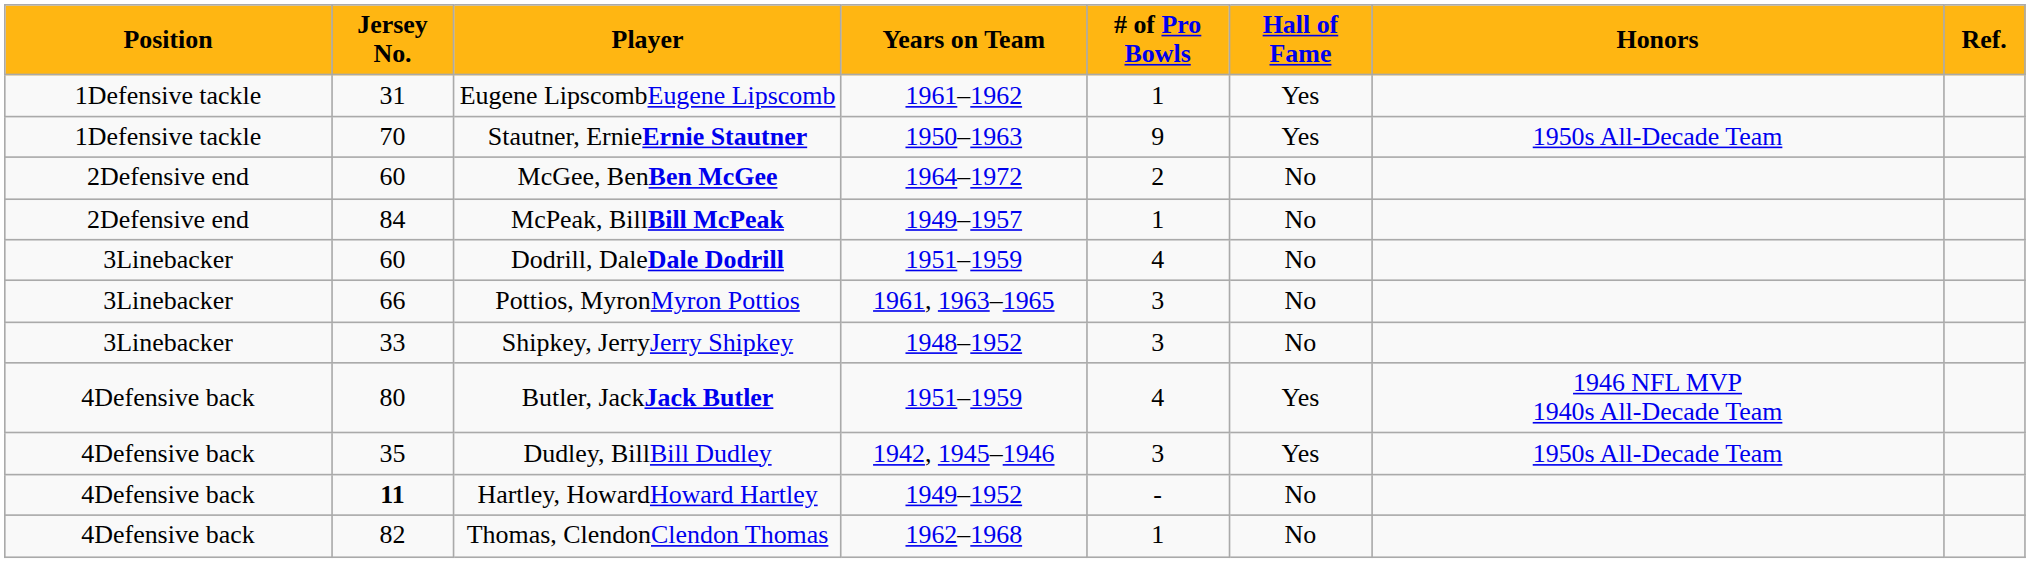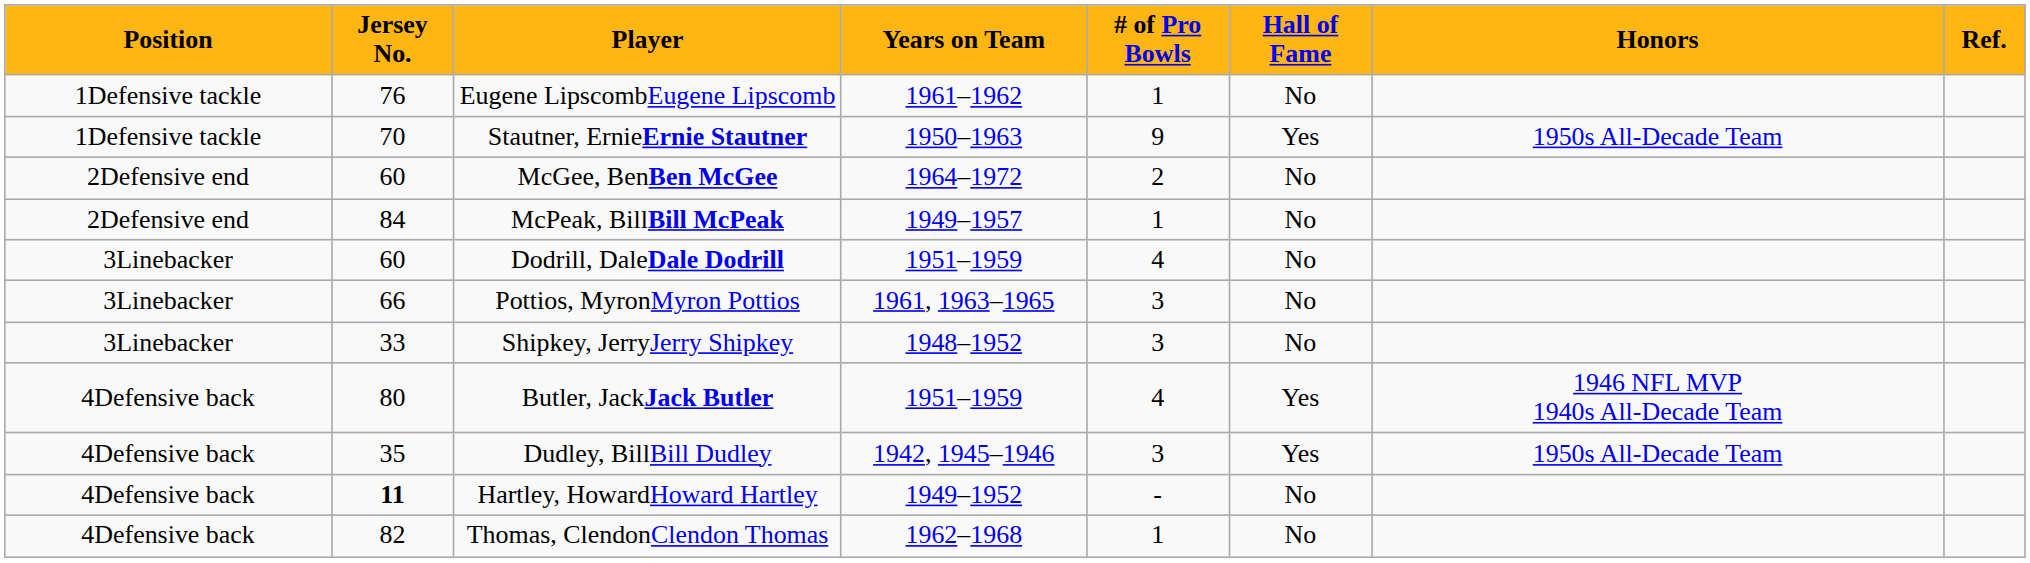 <table class="wikitable sortable" style="text-align:center">
 <tr>
 <th style="background:#FFB612; color:#000000;" width=16%>Position</th>
 <th style="background:#FFB612; color:#000000;" width=6%>Jersey No.</th>
 <th style="background:#FFB612; color:#000000;" width=19%>Player</th>
 <th style="background:#FFB612; color:#000000;" width=12%>Years on Team</th>
 <th style="background:#FFB612; color:#000000;" width=7%># of <a href='#'>Pro Bowls</a></th>
 <th style="background:#FFB612; color:#000000;" width=7%><a href='#'>Hall of Fame</a></th>
 <th style="background:#FFB612; color:#000000;" width=28%>Honors</th>
 <th style="background:#FFB612; color:#000000;" width=4% class="unsortable">Ref.</th>
 </tr>
 <tr>
 <td align=center><span>1</span>Defensive tackle</td>
-<td align=center>31</td>
+<td align=center>76</td>
 <td><span>Eugene Lipscomb</span><a href='#'>Eugene Lipscomb</a></td>
 <td align=center><a href='#'>1961</a>–<a href='#'>1962</a></td>
 <td align=center>1</td>
-<td align=center>Yes</td>
+<td align=center>No</td>
 <td></td>
 <td align=center></td>
 </tr>
 <tr>
 <td align=center><span>1</span>Defensive tackle</td>
 <td align=center>70</td>
 <td><span>Stautner, Ernie</span><strong><a href='#'>Ernie Stautner</a></strong></td>
 <td align=center><a href='#'>1950</a>–<a href='#'>1963</a></td>
 <td align=center>9</td>
 <td align=center>Yes</td>
 <td><a href='#'>1950s All-Decade Team</a></td>
 <td align=center></td>
 </tr>
 <tr>
 <td align=center><span>2</span>Defensive end</td>
 <td align=center>60</td>
 <td><span>McGee, Ben</span><strong><a href='#'>Ben McGee</a></strong></td>
 <td align=center><a href='#'>1964</a>–<a href='#'>1972</a></td>
 <td align=center>2</td>
 <td align=center>No</td>
 <td></td>
 <td align=center></td>
 </tr>
 <tr>
 <td align=center><span>2</span>Defensive end</td>
 <td align=center>84</td>
 <td><span>McPeak, Bill</span><strong><a href='#'>Bill McPeak</a></strong></td>
 <td align=center><a href='#'>1949</a>–<a href='#'>1957</a></td>
 <td align=center>1</td>
 <td align=center>No</td>
 <td></td>
 <td align=center></td>
 </tr>
 <tr>
 <td align=center><span>3</span>Linebacker</td>
 <td align=center>60</td>
 <td><span>Dodrill, Dale</span><strong><a href='#'>Dale Dodrill</a></strong></td>
 <td align=center><a href='#'>1951</a>–<a href='#'>1959</a></td>
 <td align=center>4</td>
 <td align=center>No</td>
 <td></td>
 <td align=center></td>
 </tr>
 <tr>
 <td align=center><span>3</span>Linebacker</td>
 <td align=center>66</td>
 <td><span>Pottios, Myron</span><a href='#'>Myron Pottios</a></td>
 <td align=center><a href='#'>1961</a>, <a href='#'>1963</a>–<a href='#'>1965</a></td>
 <td align=center>3</td>
 <td align=center>No</td>
 <td></td>
 <td align=center></td>
 </tr>
 <tr>
 <td align=center><span>3</span>Linebacker</td>
 <td align=center>33</td>
 <td><span>Shipkey, Jerry</span><a href='#'>Jerry Shipkey</a></td>
 <td align=center><a href='#'>1948</a>–<a href='#'>1952</a></td>
 <td align=center>3</td>
 <td align=center>No</td>
 <td></td>
 <td align=center></td>
 </tr>
 <tr>
 <td align=center><span>4</span>Defensive back</td>
 <td align=center>80</td>
 <td><span>Butler, Jack</span><strong><a href='#'>Jack Butler</a></strong></td>
 <td align=center><a href='#'>1951</a>–<a href='#'>1959</a></td>
 <td align=center>4</td>
 <td align=center>Yes</td>
 <td><a href='#'>1946 NFL MVP</a><br><a href='#'>1940s All-Decade Team</a></td>
 <td align=center></td>
 </tr>
 <tr>
 <td align=center><span>4</span>Defensive back</td>
 <td align=center>35</td>
 <td><span>Dudley, Bill</span><a href='#'>Bill Dudley</a></td>
 <td align=center><a href='#'>1942</a>, <a href='#'>1945</a>–<a href='#'>1946</a></td>
 <td align=center>3</td>
 <td align=center>Yes</td>
 <td><a href='#'>1950s All-Decade Team</a></td>
 <td align=center></td>
 </tr>
 <tr>
 <td align=center><span>4</span>Defensive back</td>
 <td align=center><strong>11</strong></td>
 <td><span>Hartley, Howard</span><a href='#'>Howard Hartley</a></td>
 <td align=center><a href='#'>1949</a>–<a href='#'>1952</a></td>
 <td align=center>-</td>
 <td align=center>No</td>
 <td></td>
 <td align=center></td>
 </tr>
 <tr>
 <td align=center><span>4</span>Defensive back</td>
 <td align=center>82</td>
 <td><span>Thomas, Clendon</span><a href='#'>Clendon Thomas</a></td>
 <td align=center><a href='#'>1962</a>–<a href='#'>1968</a></td>
 <td align=center>1</td>
 <td align=center>No</td>
 <td></td>
 <td align=center></td>
 </tr>
 </table>
